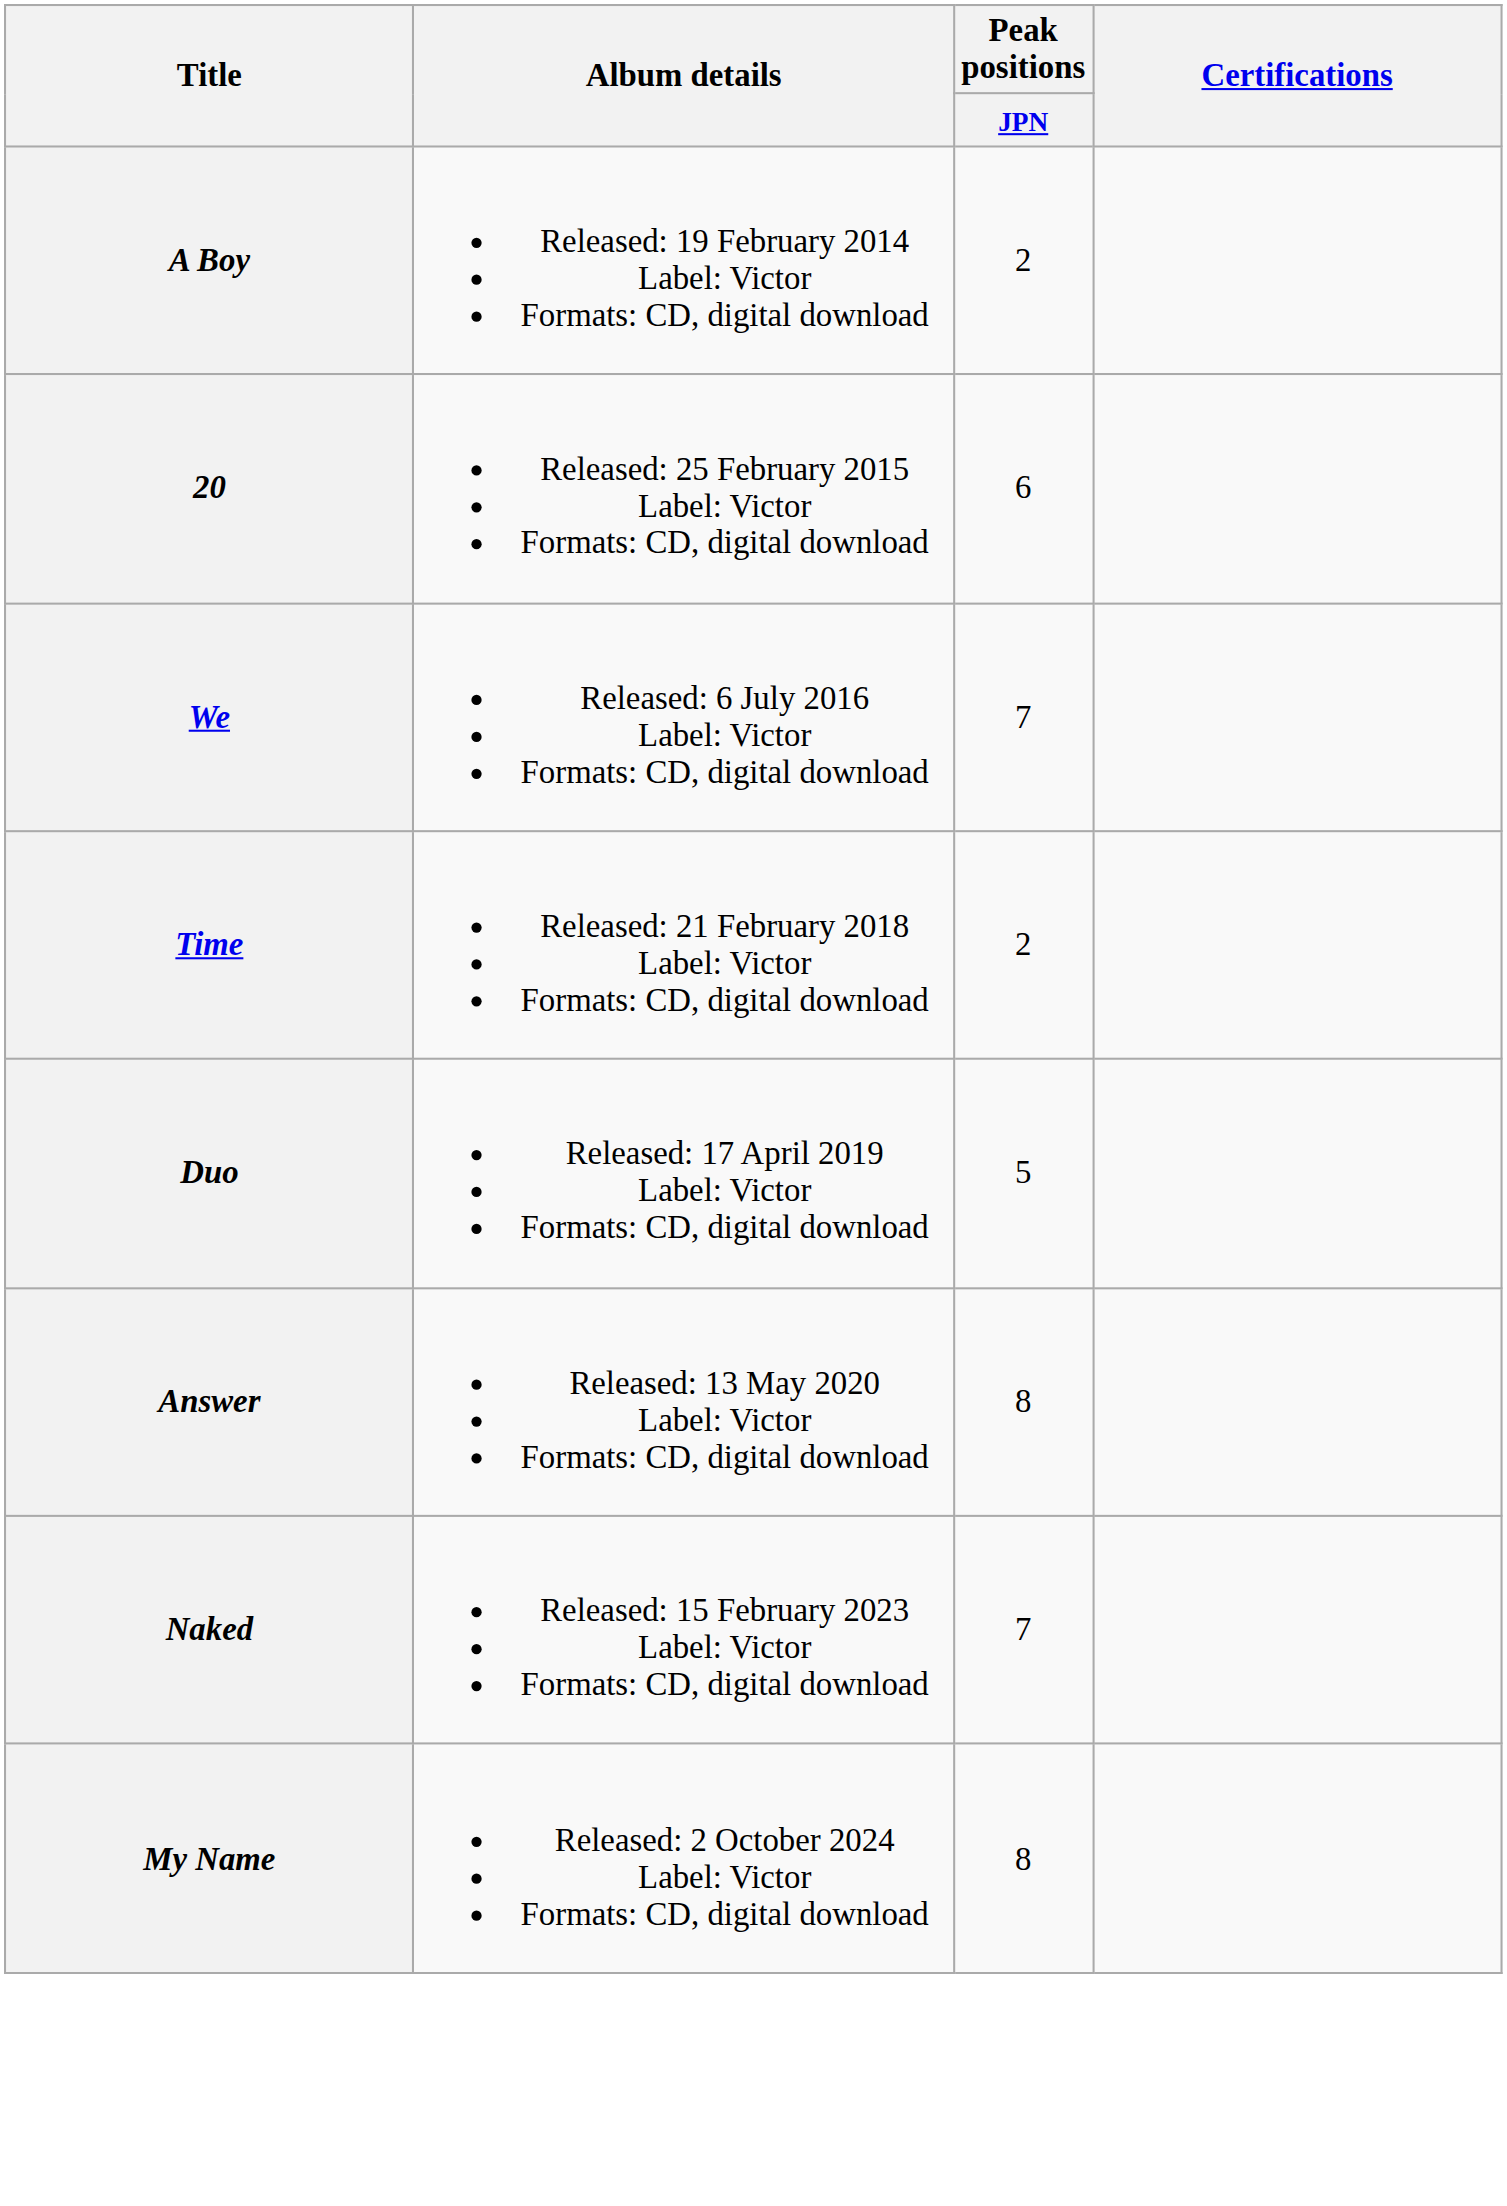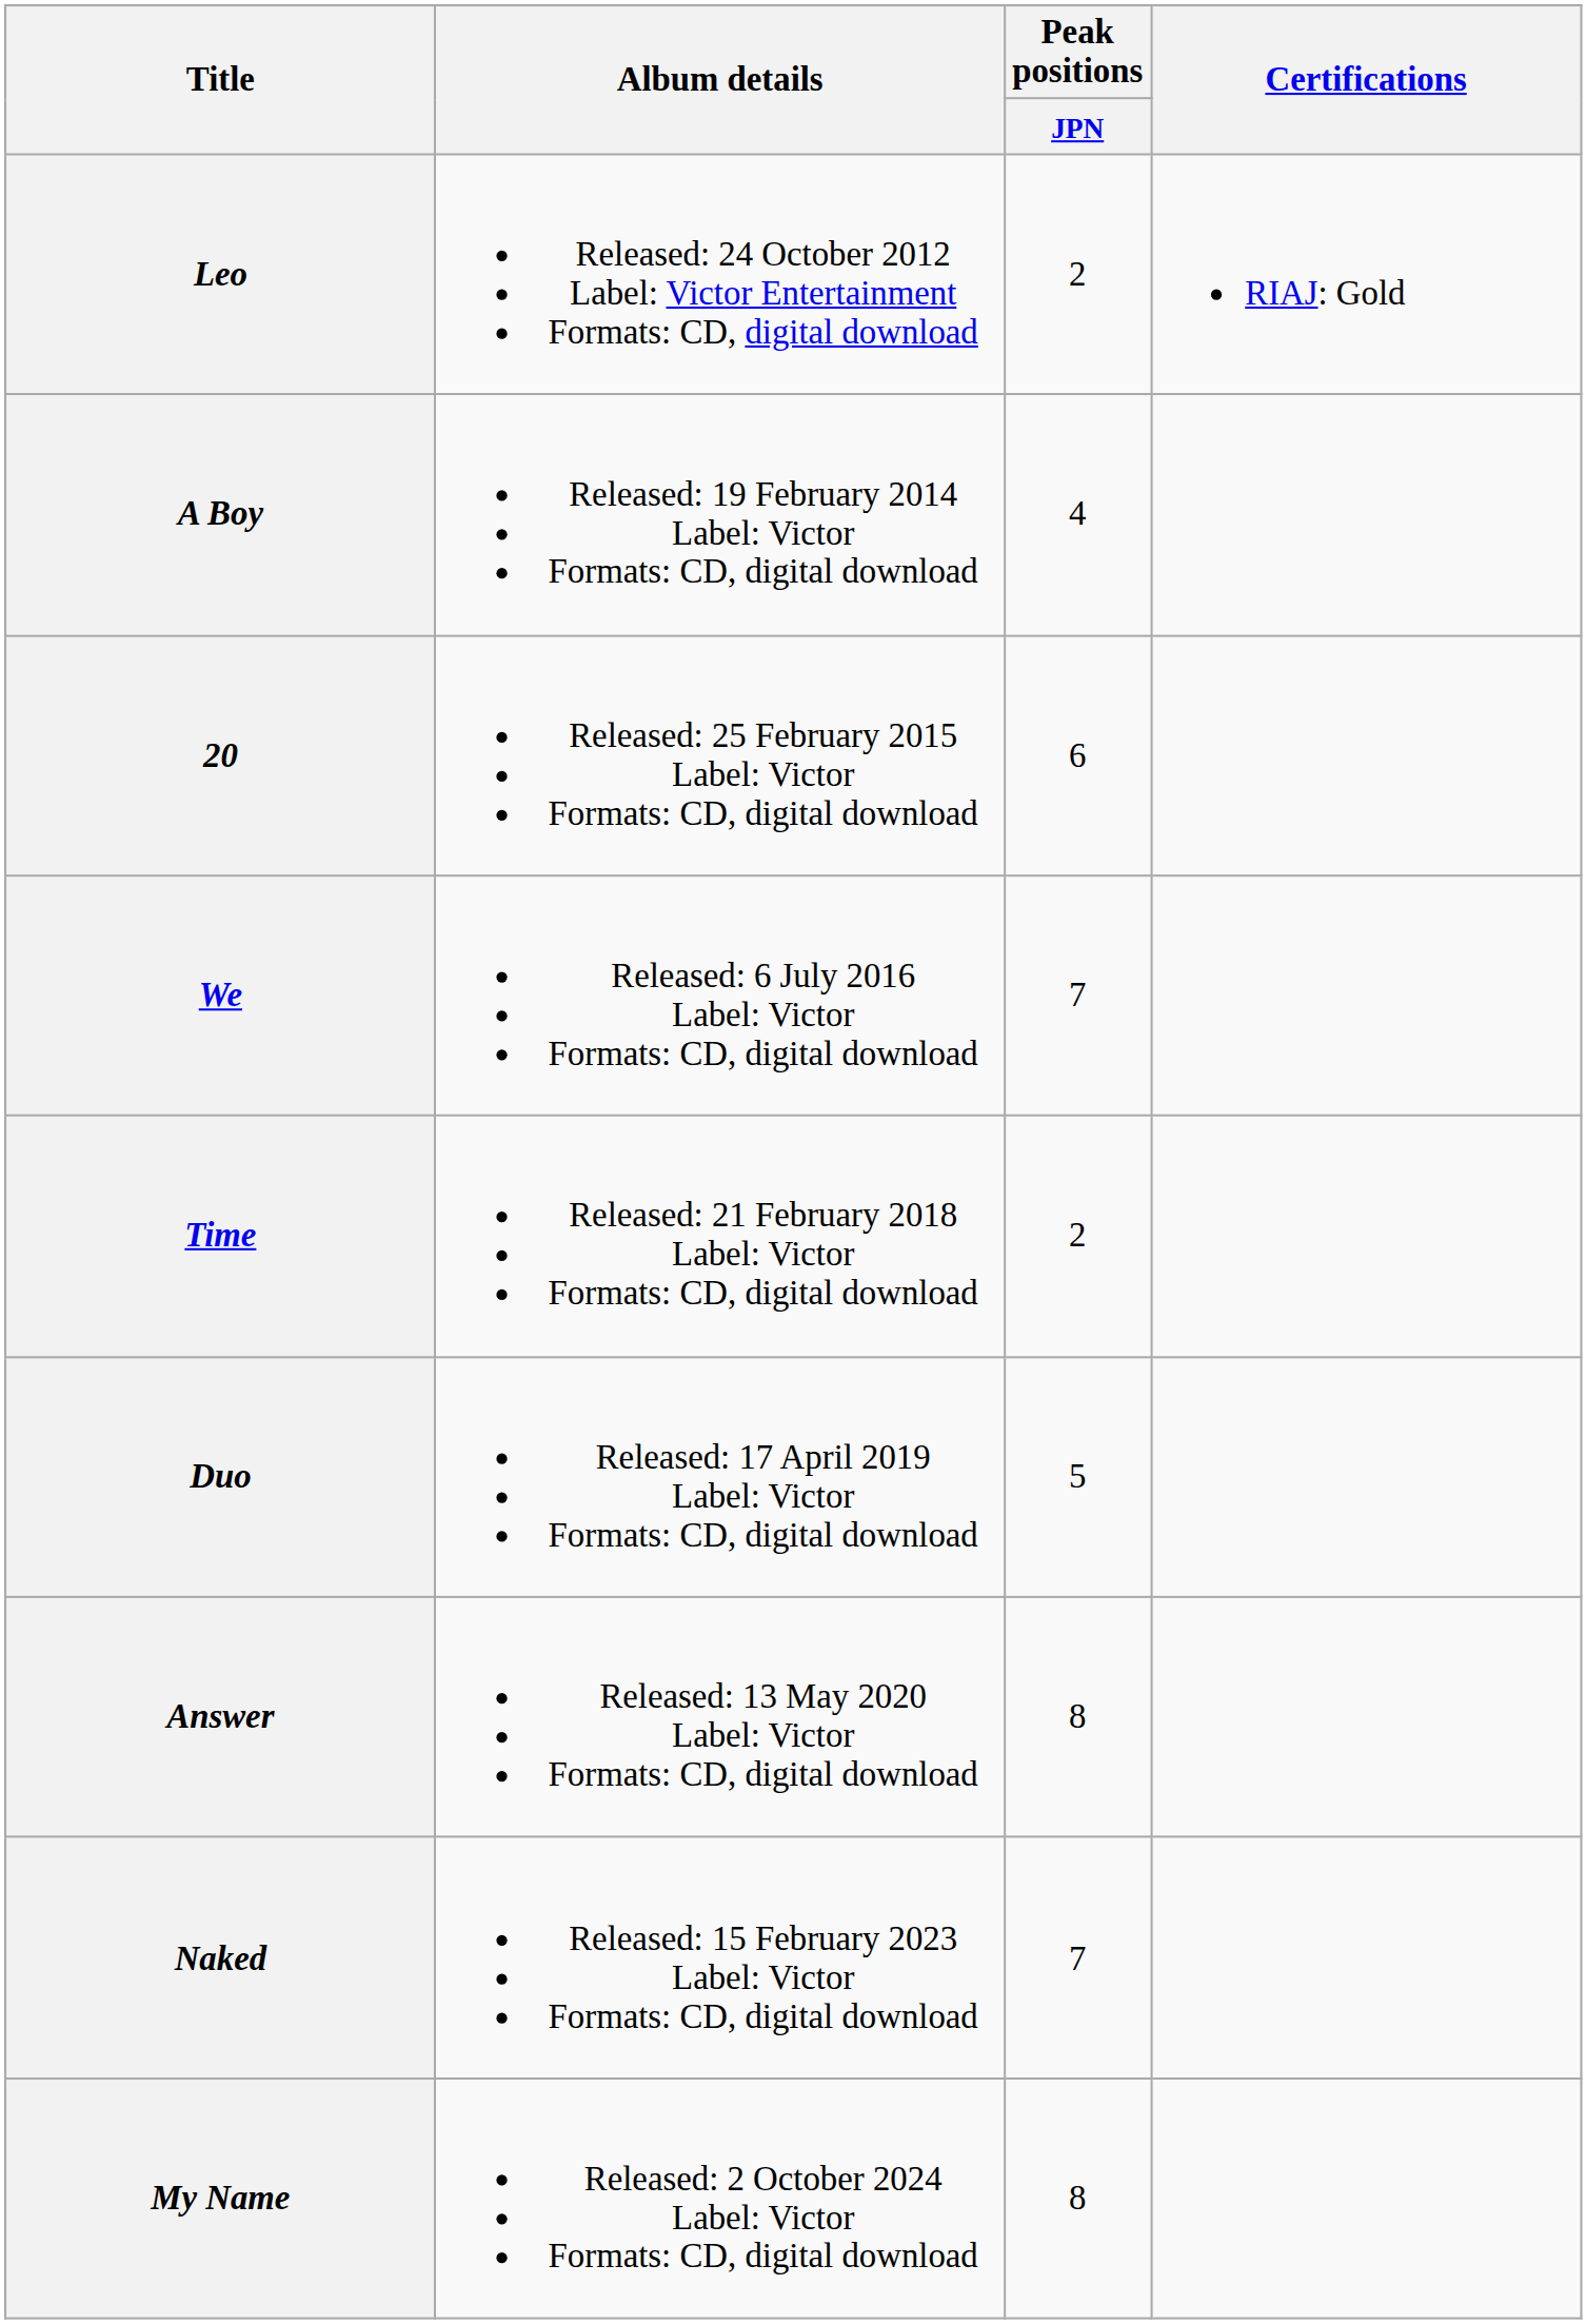 <table class="wikitable plainrowheaders" style="text-align:center;">
 <tr>
 <th style="width:12em;" rowspan="2">Title</th>
 <th style="width:16em;" rowspan="2">Album details</th>
 <th colspan="1">Peak positions</th>
 <th style="width:12em;" rowspan="2"><a href='#'>Certifications</a></th>
 </tr>
 <tr>
 <th style="width:2.5em;"><small><a href='#'>JPN</a></small><br></th>
 </tr>
 <tr>
+<th scope="row"><em>Leo</em></th>
+<td><br><ul><li>Released: 24 October 2012 </li><li>Label: <a href='#'>Victor Entertainment</a></li><li>Formats: CD, <a href='#'>digital download</a></li></ul></td>
+<td>2</td>
+<td align="left"><br><ul><li><a href='#'>RIAJ</a>: Gold</li></ul></td>
+</tr>
+<tr>
 <th scope="row"><em>A Boy</em></th>
 <td><br><ul><li>Released: 19 February 2014 </li><li>Label: Victor</li><li>Formats: CD, digital download</li></ul></td>
-<td>2</td>
+<td>4</td>
 <td align="left"></td>
 </tr>
 <tr>
 <th scope="row"><em>20</em></th>
 <td><br><ul><li>Released: 25 February 2015 </li><li>Label: Victor</li><li>Formats: CD, digital download</li></ul></td>
 <td>6</td>
 <td align="left"></td>
 </tr>
 <tr>
 <th scope="row"><em><a href='#'>We</a></em></th>
 <td><br><ul><li>Released: 6 July 2016 </li><li>Label: Victor</li><li>Formats: CD, digital download</li></ul></td>
 <td>7</td>
 <td align="left"></td>
 </tr>
 <tr>
 <th scope="row"><em><a href='#'>Time</a></em></th>
 <td><br><ul><li>Released: 21 February 2018 </li><li>Label: Victor</li><li>Formats: CD, digital download</li></ul></td>
 <td>2</td>
 <td align="left"></td>
 </tr>
 <tr>
 <th scope="row"><em>Duo</em></th>
 <td><br><ul><li>Released: 17 April 2019 </li><li>Label: Victor</li><li>Formats: CD, digital download</li></ul></td>
 <td>5</td>
 <td align="left"></td>
 </tr>
 <tr>
 <th scope="row"><em>Answer</em></th>
 <td><br><ul><li>Released: 13 May 2020</li><li>Label: Victor</li><li>Formats: CD, digital download</li></ul></td>
 <td>8</td>
 <td></td>
 </tr>
 <tr>
 <th scope="row"><em>Naked</em></th>
 <td><br><ul><li>Released: 15 February 2023</li><li>Label: Victor</li><li>Formats: CD, digital download</li></ul></td>
 <td>7</td>
 <td></td>
 </tr>
 <tr>
 <th scope="row"><em>My Name</em></th>
 <td><br><ul><li>Released: 2 October 2024</li><li>Label: Victor</li><li>Formats: CD, digital download</li></ul></td>
 <td>8</td>
 <td></td>
 </tr>
 </table>
